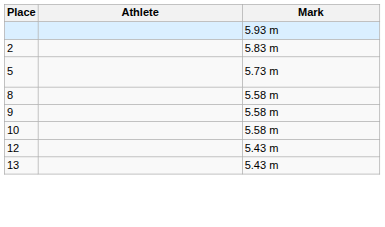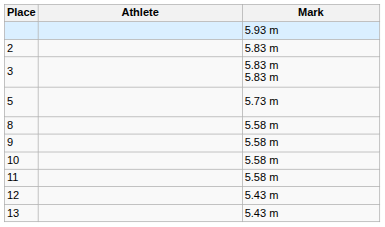 <table class=wikitable>
 <tr>
 <th>Place</th>
 <th style="width:18em">Athlete</th>
 <th style="width:12em">Mark</th>
 </tr>
 <tr style="background:#daefff;">
 <td></td>
 <td></td>
 <td>5.93 m</td>
 </tr>
 <tr>
 <td>2</td>
 <td></td>
 <td>5.83 m</td>
+</tr>
+<tr>
+<td>3</td>
+<td><br></td>
+<td>5.83 m<br>5.83 m </td>
 </tr>
 <tr>
 <td>5</td>
 <td><br><br></td>
 <td>5.73 m</td>
 </tr>
 <tr>
 <td>8</td>
 <td></td>
 <td>5.58 m</td>
 </tr>
 <tr>
 <td>9</td>
 <td></td>
 <td>5.58 m</td>
 </tr>
 <tr>
 <td>10</td>
 <td></td>
 <td>5.58 m </td>
 </tr>
 <tr>
+<td>11</td>
+<td></td>
+<td>5.58 m</td>
+</tr>
+<tr>
 <td>12</td>
 <td></td>
 <td>5.43 m</td>
 </tr>
 <tr>
 <td>13</td>
 <td></td>
 <td>5.43 m</td>
 </tr>
 </table>
